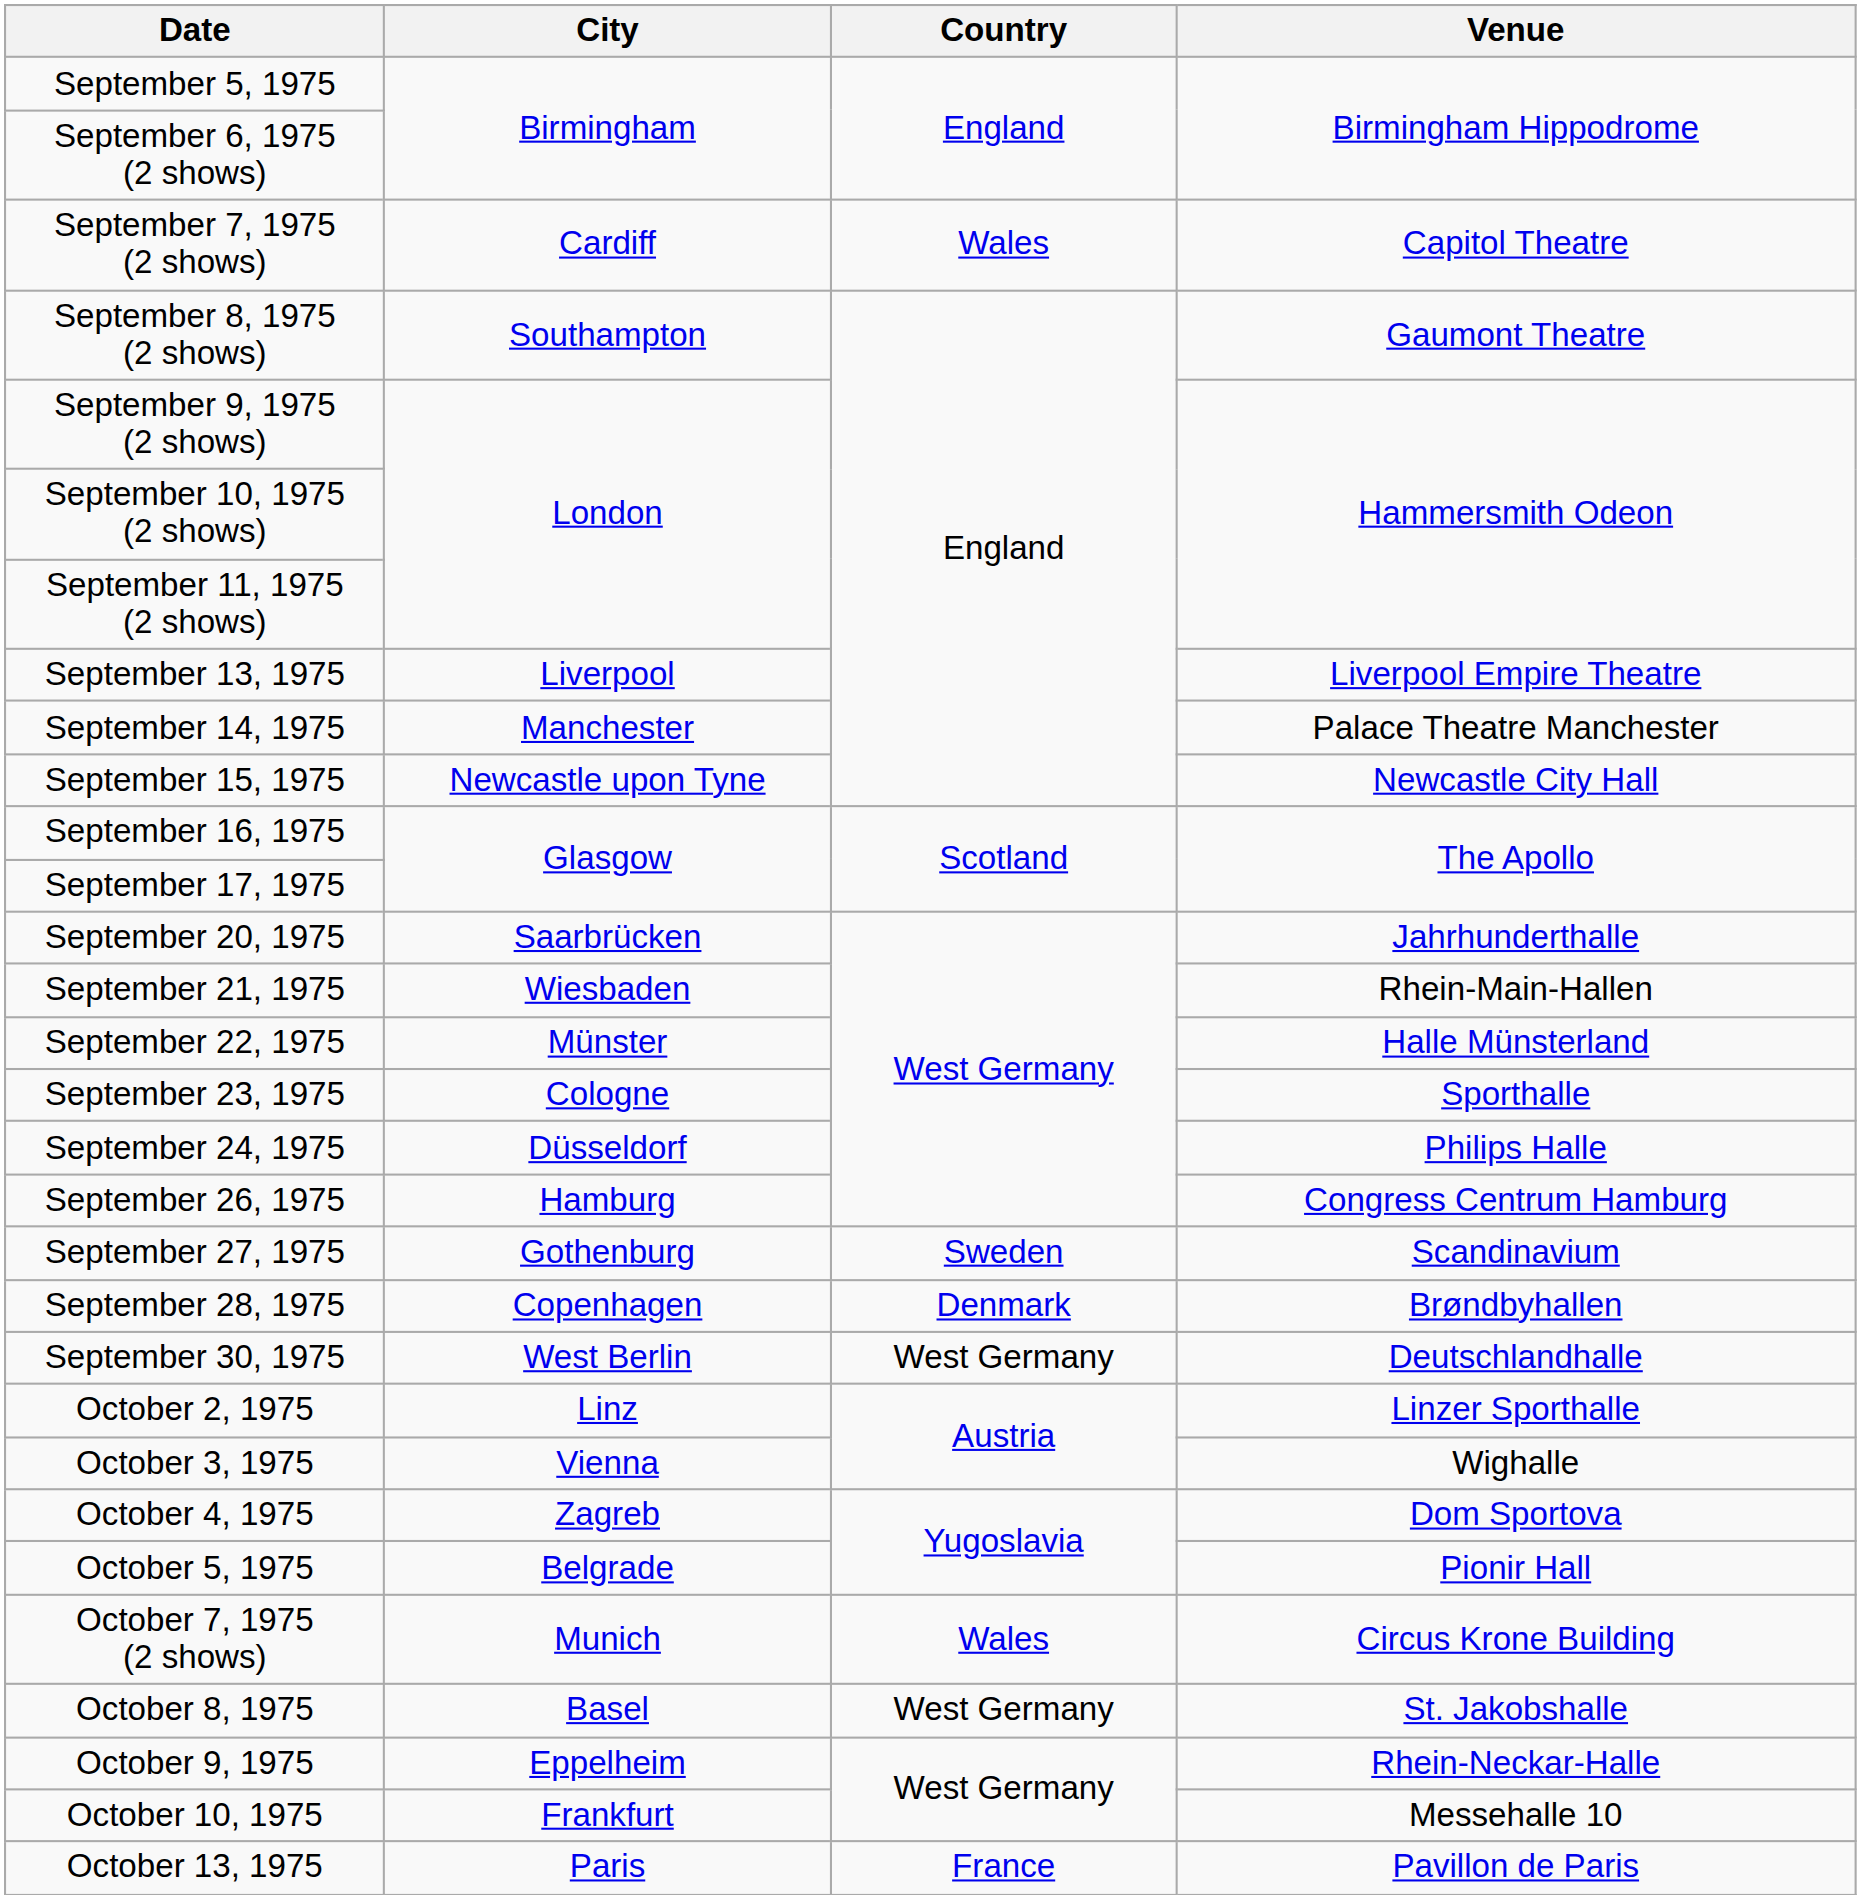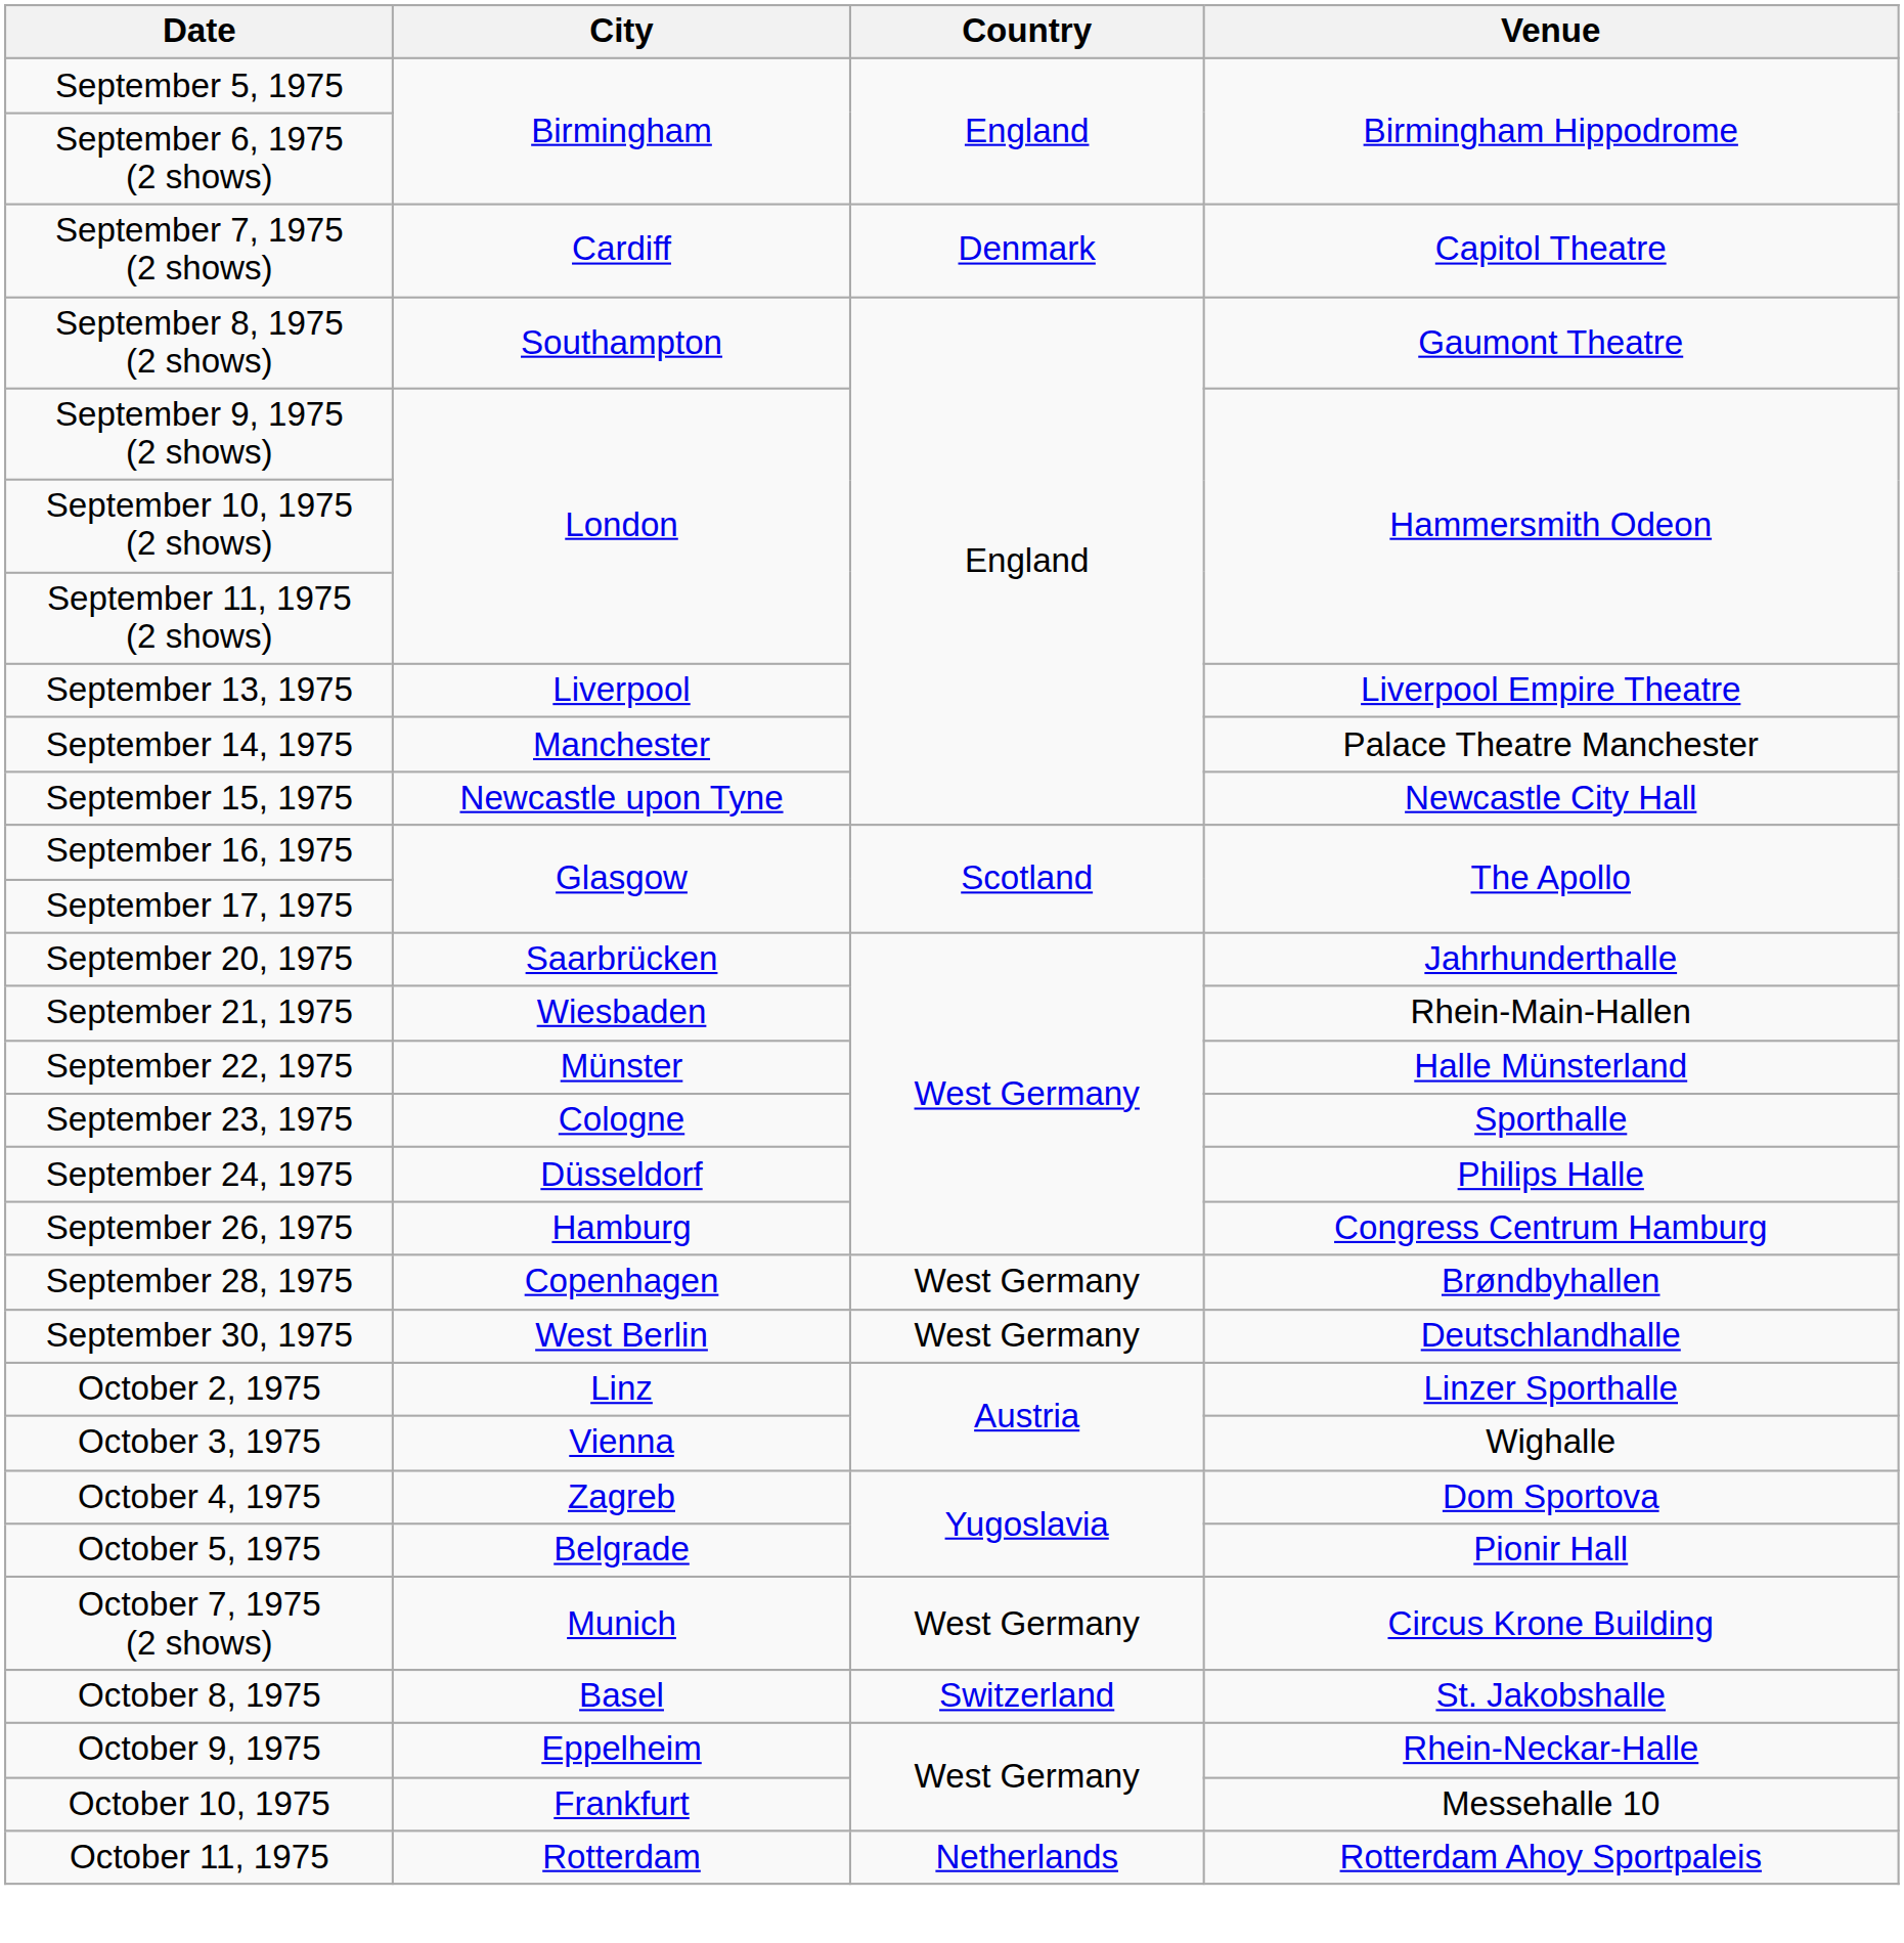 <table class="wikitable sortable plainrowheaders" style="text-align:center;">
 <tr>
 <th scope="col" style="width:11em;">Date</th>
 <th scope="col" style="width:13em;">City</th>
 <th scope="col" style="width:10em;">Country</th>
 <th scope="col" style="width:20em;">Venue</th>
 </tr>
 <tr>
 <td>September 5, 1975</td>
 <td rowspan="2"><a href='#'>Birmingham</a></td>
 <td rowspan="2"><a href='#'>England</a></td>
 <td rowspan="2"><a href='#'>Birmingham Hippodrome</a></td>
 </tr>
 <tr>
 <td>September 6, 1975<br>(2 shows)</td>
 </tr>
 <tr>
 <td>September 7, 1975<br>(2 shows)</td>
 <td><a href='#'>Cardiff</a></td>
-<td><a href='#'>Wales</a></td>
+<td><a href='#'>Denmark</a></td>
 <td><a href='#'>Capitol Theatre</a></td>
 </tr>
 <tr>
 <td>September 8, 1975<br>(2 shows)</td>
 <td><a href='#'>Southampton</a></td>
 <td rowspan="7">England</td>
 <td><a href='#'>Gaumont Theatre</a></td>
 </tr>
 <tr>
 <td>September 9, 1975<br>(2 shows)</td>
 <td rowspan="3"><a href='#'>London</a></td>
 <td rowspan="3"><a href='#'>Hammersmith Odeon</a></td>
 </tr>
 <tr>
 <td>September 10, 1975<br>(2 shows)</td>
 </tr>
 <tr>
 <td>September 11, 1975<br>(2 shows)</td>
 </tr>
 <tr>
 <td>September 13, 1975</td>
 <td><a href='#'>Liverpool</a></td>
 <td><a href='#'>Liverpool Empire Theatre</a></td>
 </tr>
 <tr>
 <td>September 14, 1975</td>
 <td><a href='#'>Manchester</a></td>
 <td>Palace Theatre Manchester</td>
 </tr>
 <tr>
 <td>September 15, 1975</td>
 <td><a href='#'>Newcastle upon Tyne</a></td>
 <td><a href='#'>Newcastle City Hall</a></td>
 </tr>
 <tr>
 <td>September 16, 1975</td>
 <td rowspan="2"><a href='#'>Glasgow</a></td>
 <td rowspan="2"><a href='#'>Scotland</a></td>
 <td rowspan="2"><a href='#'>The Apollo</a></td>
 </tr>
 <tr>
 <td>September 17, 1975</td>
 </tr>
 <tr>
 <td>September 20, 1975</td>
 <td><a href='#'>Saarbrücken</a></td>
 <td rowspan="6"><a href='#'>West Germany</a></td>
 <td><a href='#'>Jahrhunderthalle</a></td>
 </tr>
 <tr>
 <td>September 21, 1975</td>
 <td><a href='#'>Wiesbaden</a></td>
 <td>Rhein-Main-Hallen</td>
 </tr>
 <tr>
 <td>September 22, 1975</td>
 <td><a href='#'>Münster</a></td>
 <td><a href='#'>Halle Münsterland</a></td>
 </tr>
 <tr>
 <td>September 23, 1975</td>
 <td><a href='#'>Cologne</a></td>
 <td><a href='#'>Sporthalle</a></td>
 </tr>
 <tr>
 <td>September 24, 1975</td>
 <td><a href='#'>Düsseldorf</a></td>
 <td><a href='#'>Philips Halle</a></td>
 </tr>
 <tr>
 <td>September 26, 1975</td>
 <td><a href='#'>Hamburg</a></td>
 <td><a href='#'>Congress Centrum Hamburg</a></td>
 </tr>
 <tr>
-<td>September 27, 1975</td>
-<td><a href='#'>Gothenburg</a></td>
-<td><a href='#'>Sweden</a></td>
-<td><a href='#'>Scandinavium</a></td>
-</tr>
-<tr>
 <td>September 28, 1975</td>
 <td><a href='#'>Copenhagen</a></td>
-<td><a href='#'>Denmark</a></td>
+<td>West Germany</td>
 <td><a href='#'>Brøndbyhallen</a></td>
 </tr>
 <tr>
 <td>September 30, 1975</td>
 <td><a href='#'>West Berlin</a></td>
 <td>West Germany</td>
 <td><a href='#'>Deutschlandhalle</a></td>
 </tr>
 <tr>
 <td>October 2, 1975</td>
 <td><a href='#'>Linz</a></td>
 <td rowspan="2"><a href='#'>Austria</a></td>
 <td><a href='#'>Linzer Sporthalle</a></td>
 </tr>
 <tr>
 <td>October 3, 1975</td>
 <td><a href='#'>Vienna</a></td>
 <td>Wighalle</td>
 </tr>
 <tr>
 <td>October 4, 1975</td>
 <td><a href='#'>Zagreb</a></td>
 <td rowspan="2"><a href='#'>Yugoslavia</a></td>
 <td><a href='#'>Dom Sportova</a></td>
 </tr>
 <tr>
 <td>October 5, 1975</td>
 <td><a href='#'>Belgrade</a></td>
 <td><a href='#'>Pionir Hall</a></td>
 </tr>
 <tr>
 <td>October 7, 1975<br>(2 shows)</td>
 <td><a href='#'>Munich</a></td>
-<td><a href='#'>Wales</a></td>
+<td>West Germany</td>
 <td><a href='#'>Circus Krone Building</a></td>
 </tr>
 <tr>
 <td>October 8, 1975</td>
 <td><a href='#'>Basel</a></td>
-<td>West Germany</td>
+<td><a href='#'>Switzerland</a></td>
 <td><a href='#'>St. Jakobshalle</a></td>
 </tr>
 <tr>
 <td>October 9, 1975</td>
 <td><a href='#'>Eppelheim</a></td>
 <td rowspan="2">West Germany</td>
 <td><a href='#'>Rhein-Neckar-Halle</a></td>
 </tr>
 <tr>
 <td>October 10, 1975</td>
 <td><a href='#'>Frankfurt</a></td>
 <td>Messehalle 10</td>
 </tr>
 <tr>
-<td>October 13, 1975</td>
-<td><a href='#'>Paris</a></td>
-<td><a href='#'>France</a></td>
-<td><a href='#'>Pavillon de Paris</a></td>
+<td>October 11, 1975</td>
+<td><a href='#'>Rotterdam</a></td>
+<td><a href='#'>Netherlands</a></td>
+<td><a href='#'>Rotterdam Ahoy Sportpaleis</a></td>
 </tr>
 </table>
